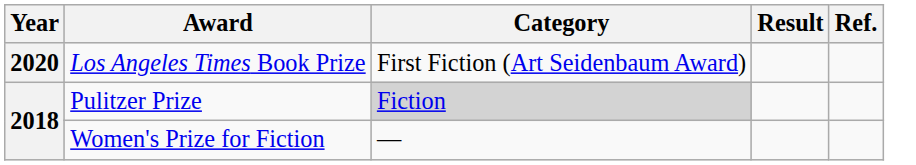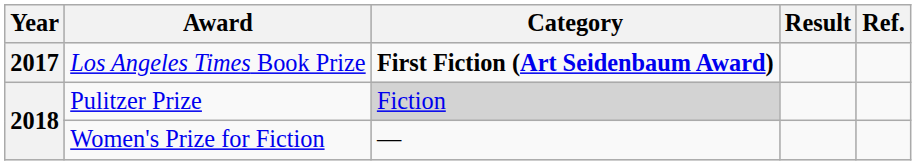 <table class="wikitable sortable">
 <tr>
 <th>Year</th>
 <th>Award</th>
 <th>Category</th>
 <th>Result</th>
 <th>Ref.</th>
 </tr>
 <tr>
-<th>2020</th>
+<th>2017</th>
 <td><a href='#'><em>Los Angeles Times</em> Book Prize</a></td>
-<td>First Fiction (<a href='#'>Art Seidenbaum Award</a>)</td>
+<td><strong>First Fiction (<a href='#'>Art Seidenbaum Award</a>)</strong></td>
 <td></td>
 <td></td>
 </tr>
 <tr>
 <th rowspan=2>2018</th>
 <td><a href='#'>Pulitzer Prize</a></td>
 <td style="background: lightgrey;"><a href='#'>Fiction</a></td>
 <td></td>
 <td></td>
 </tr>
 <tr>
 <td><a href='#'>Women's Prize for Fiction</a></td>
 <td>—</td>
 <td></td>
 <td></td>
 </tr>
 </table>
